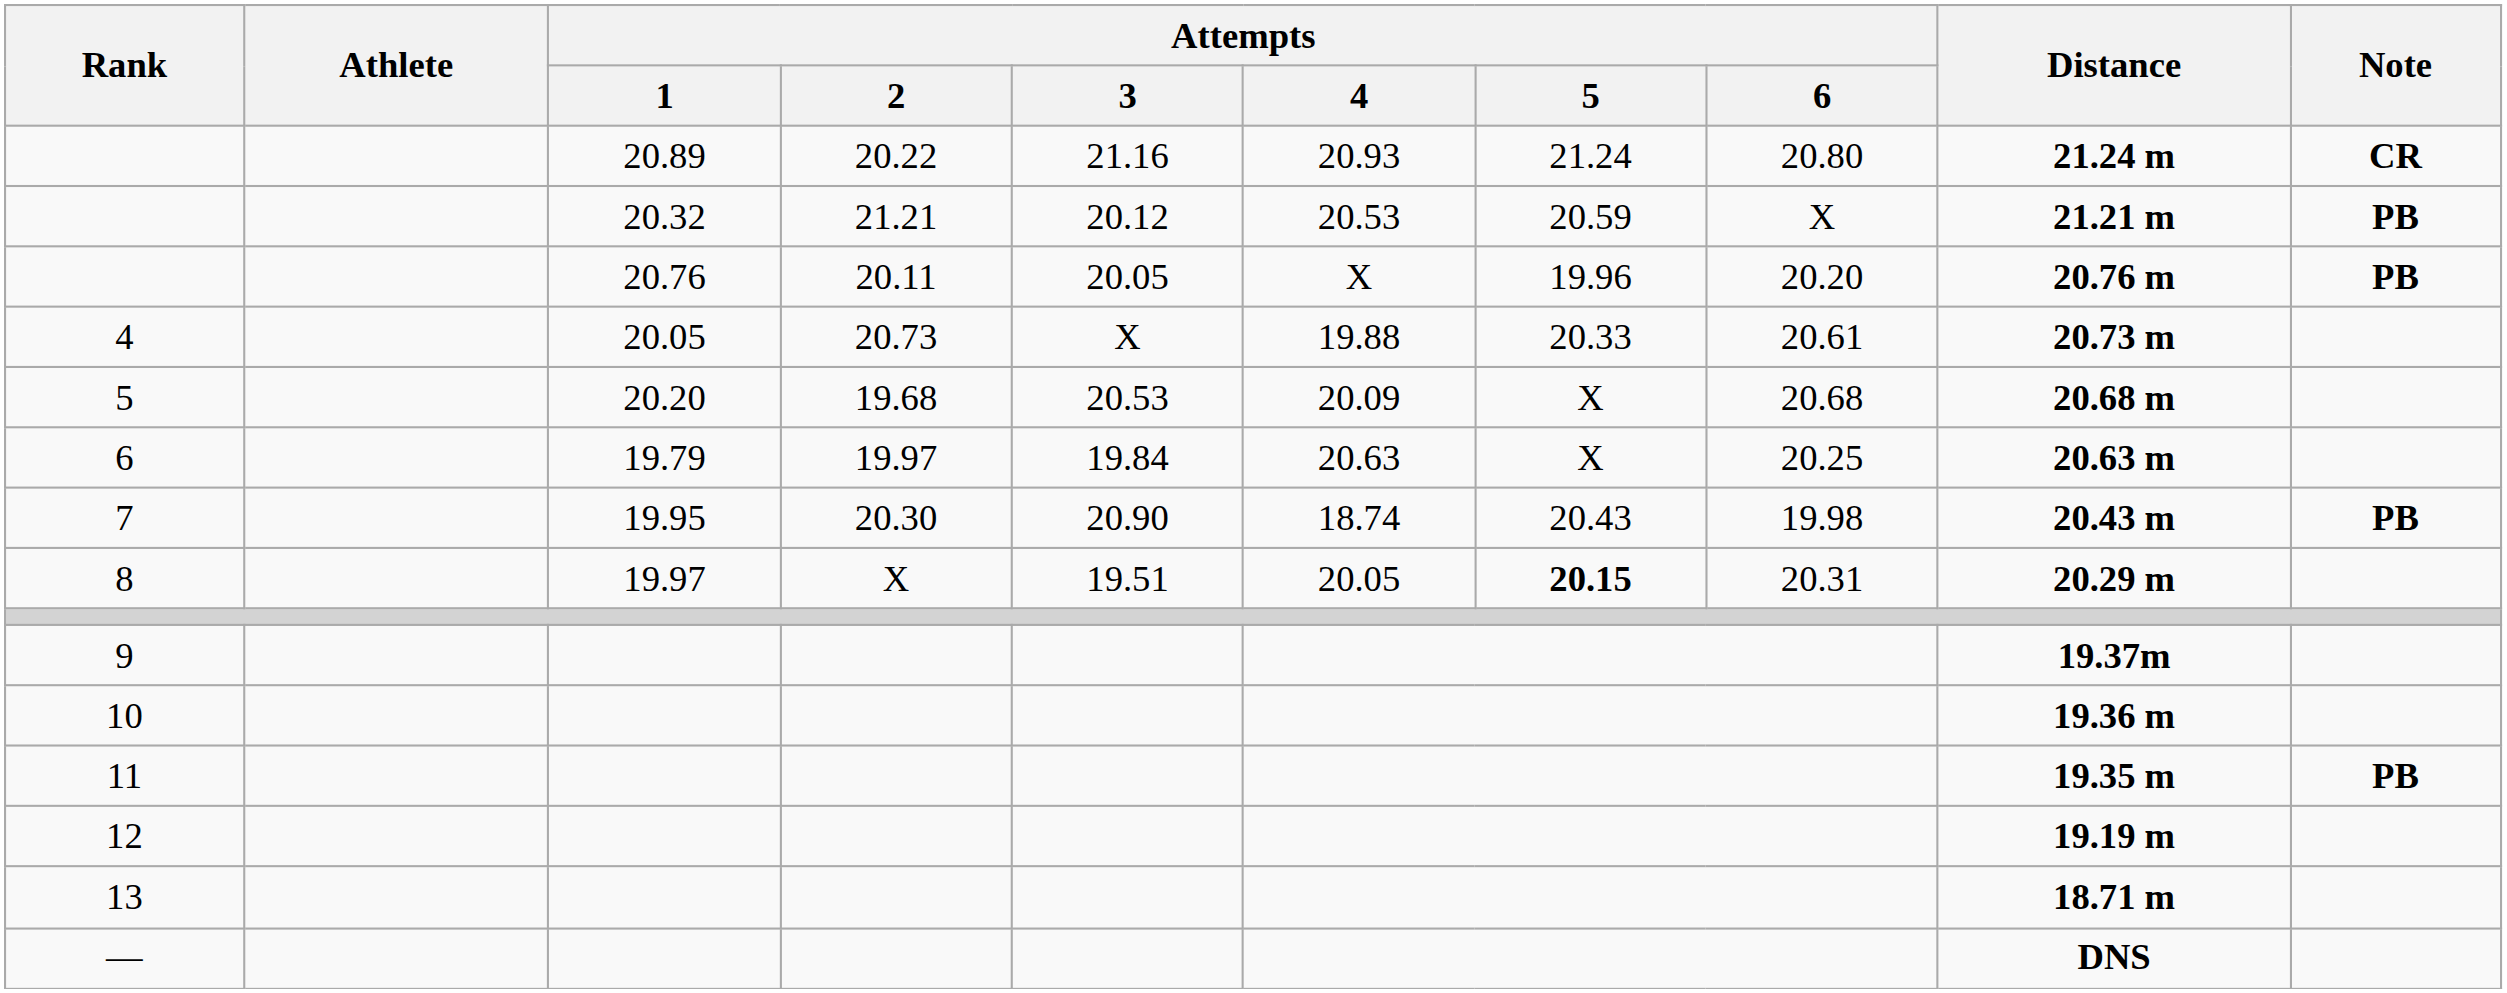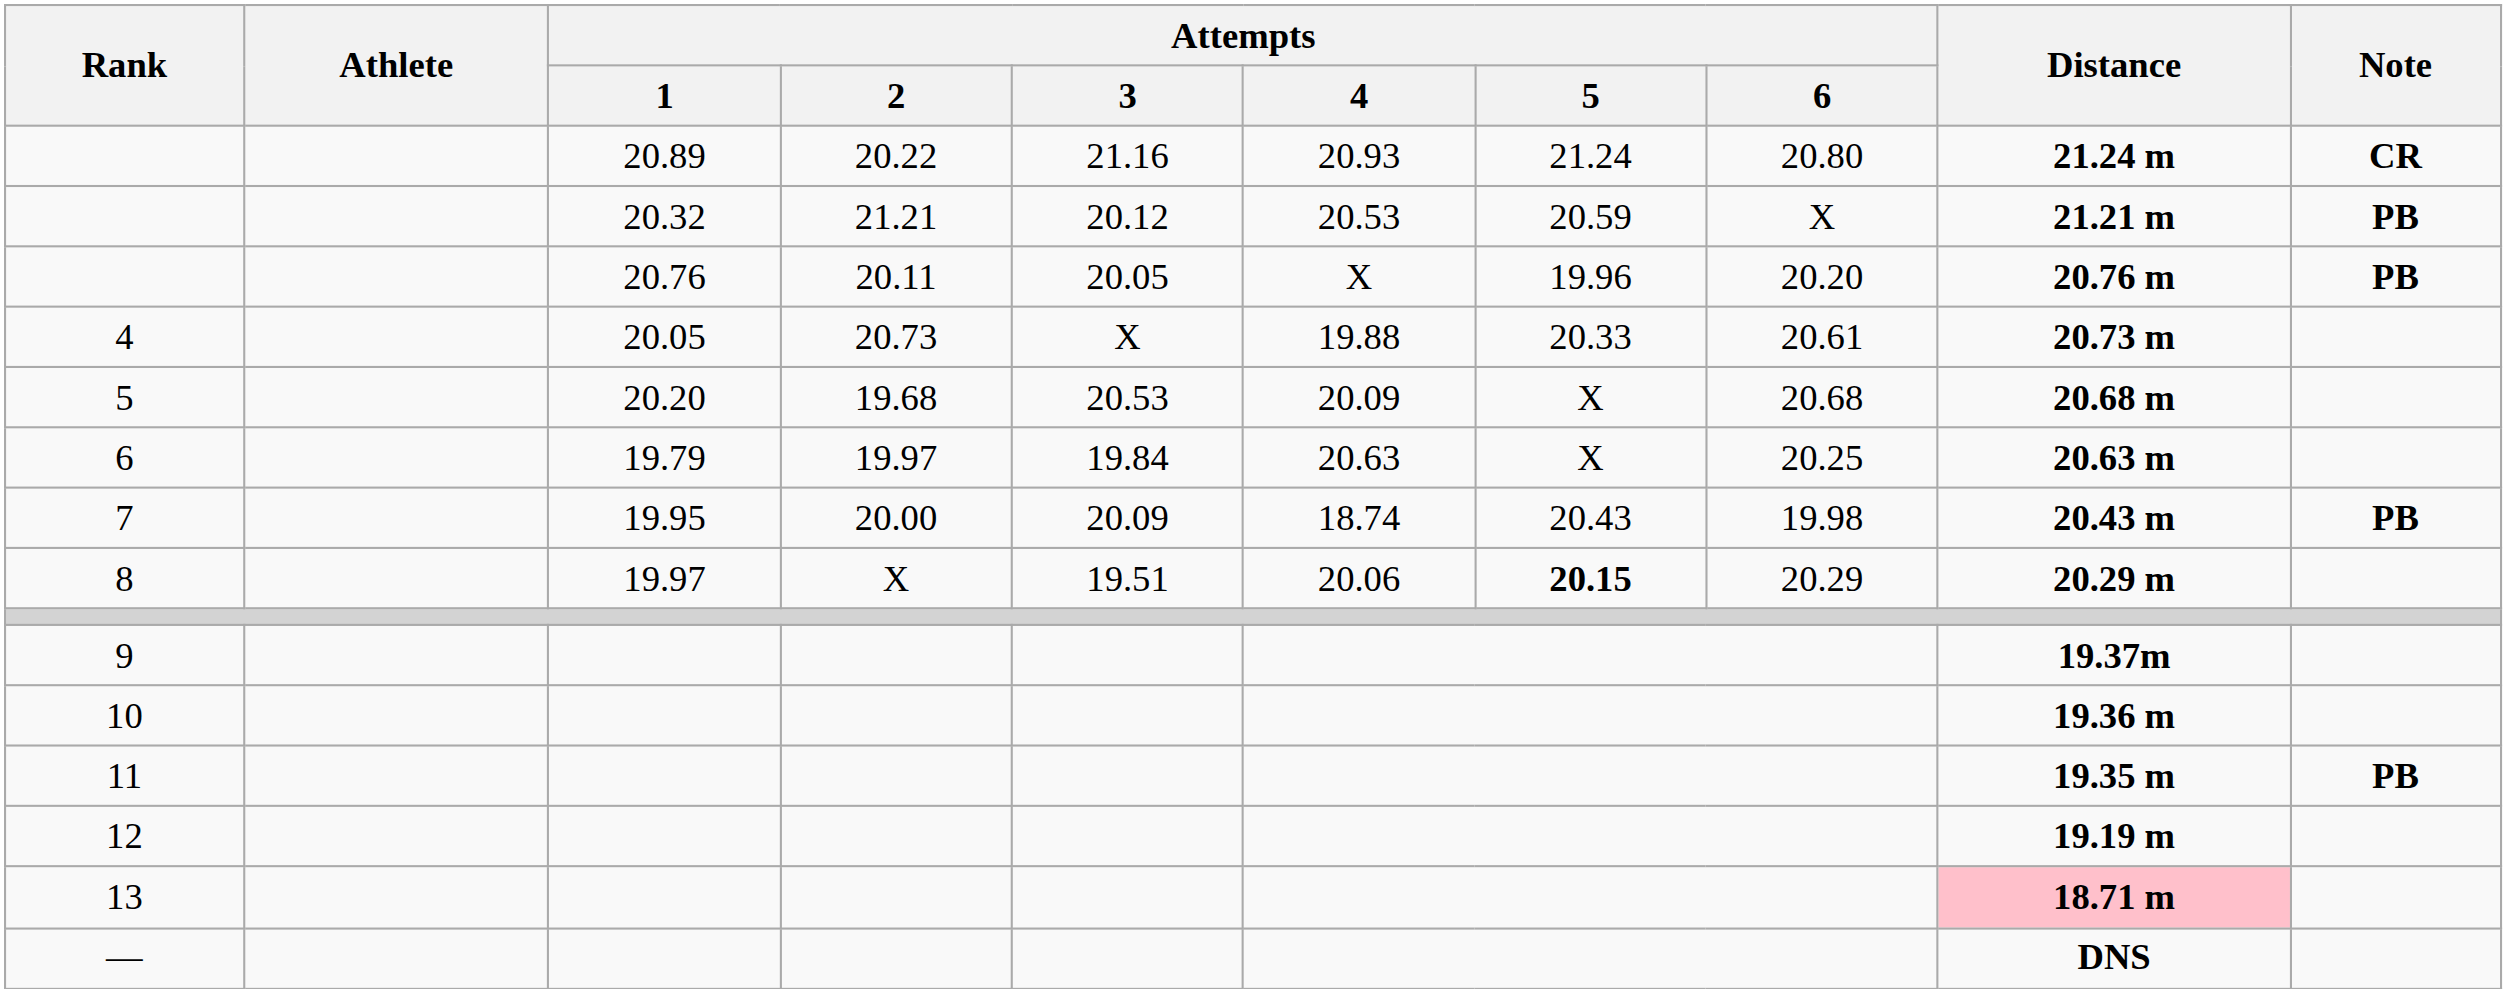 <table class="wikitable" style=" text-align:center; font-size:110%;" width="95%">
 <tr>
 <th rowspan="2">Rank</th>
 <th rowspan="2">Athlete</th>
 <th colspan="6">Attempts</th>
 <th rowspan="2">Distance</th>
 <th rowspan="2">Note</th>
 </tr>
 <tr>
 <th>1</th>
 <th>2</th>
 <th>3</th>
 <th>4</th>
 <th>5</th>
 <th>6</th>
 </tr>
 <tr>
 <td></td>
 <td align=left></td>
 <td>20.89</td>
 <td>20.22</td>
 <td>21.16</td>
 <td>20.93</td>
 <td>21.24</td>
 <td>20.80</td>
 <td><strong>21.24 m </strong></td>
 <td><strong>CR</strong></td>
 </tr>
 <tr>
 <td></td>
 <td align=left></td>
 <td>20.32</td>
 <td>21.21</td>
 <td>20.12</td>
 <td>20.53</td>
 <td>20.59</td>
 <td>X</td>
 <td><strong>21.21 m </strong></td>
 <td><strong>PB</strong></td>
 </tr>
 <tr>
 <td></td>
 <td align=left></td>
 <td>20.76</td>
 <td>20.11</td>
 <td>20.05</td>
 <td>X</td>
 <td>19.96</td>
 <td>20.20</td>
 <td><strong>20.76 m </strong></td>
 <td><strong>PB</strong></td>
 </tr>
 <tr>
 <td>4</td>
 <td align=left></td>
 <td>20.05</td>
 <td>20.73</td>
 <td>X</td>
 <td>19.88</td>
 <td>20.33</td>
 <td>20.61</td>
 <td><strong>20.73 m </strong></td>
 <td></td>
 </tr>
 <tr>
 <td>5</td>
 <td align=left></td>
 <td>20.20</td>
 <td>19.68</td>
 <td>20.53</td>
 <td>20.09</td>
 <td>X</td>
 <td>20.68</td>
 <td><strong>20.68 m </strong></td>
 <td></td>
 </tr>
 <tr>
 <td>6</td>
 <td align=left></td>
 <td>19.79</td>
 <td>19.97</td>
 <td>19.84</td>
 <td>20.63</td>
 <td>X</td>
 <td>20.25</td>
 <td><strong>20.63 m </strong></td>
 <td></td>
 </tr>
 <tr>
 <td>7</td>
 <td align=left></td>
 <td>19.95</td>
-<td>20.30</td>
-<td>20.90</td>
+<td>20.00</td>
+<td>20.09</td>
 <td>18.74</td>
 <td>20.43</td>
 <td>19.98</td>
 <td><strong>20.43 m </strong></td>
 <td><strong>PB</strong></td>
 </tr>
 <tr>
 <td>8</td>
 <td align=left></td>
 <td>19.97</td>
 <td>X</td>
 <td>19.51</td>
-<td>20.05</td>
+<td>20.06</td>
 <td><strong>20.15</strong></td>
-<td>20.31</td>
+<td>20.29</td>
 <td><strong>20.29 m </strong></td>
 <td></td>
 </tr>
 <tr>
 <td colspan=10 bgcolor=lightgray></td>
 </tr>
 <tr>
 <td>9</td>
 <td align=left></td>
 <td></td>
 <td></td>
 <td></td>
 <td colspan=3></td>
 <td><strong>19.37m </strong></td>
 </tr>
 <tr>
 <td>10</td>
 <td align=left></td>
 <td></td>
 <td></td>
 <td></td>
 <td colspan=3></td>
 <td><strong>19.36 m </strong></td>
 <td></td>
 </tr>
 <tr>
 <td>11</td>
 <td align=left></td>
 <td></td>
 <td></td>
 <td></td>
 <td colspan=3></td>
 <td><strong>19.35 m </strong></td>
 <td><strong>PB</strong></td>
 </tr>
 <tr>
 <td>12</td>
 <td align=left></td>
 <td></td>
 <td></td>
 <td></td>
 <td colspan=3></td>
 <td><strong>19.19 m </strong></td>
 <td></td>
 </tr>
 <tr>
 <td>13</td>
 <td align=left></td>
 <td></td>
 <td></td>
 <td></td>
 <td colspan=3></td>
-<td><strong>18.71 m </strong></td>
+<td style="background: pink;"><strong>18.71 m </strong></td>
 <td></td>
 </tr>
 <tr>
 <td>—</td>
 <td align=left></td>
 <td></td>
 <td></td>
 <td></td>
 <td colspan=3></td>
 <td><strong>DNS </strong></td>
 </tr>
 </table>
